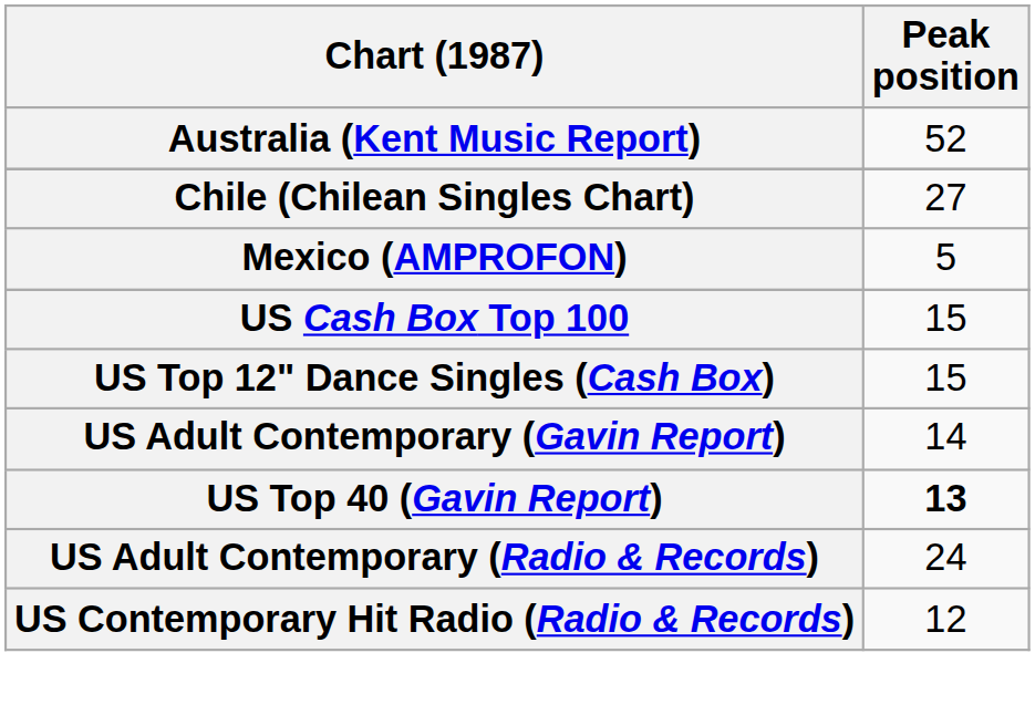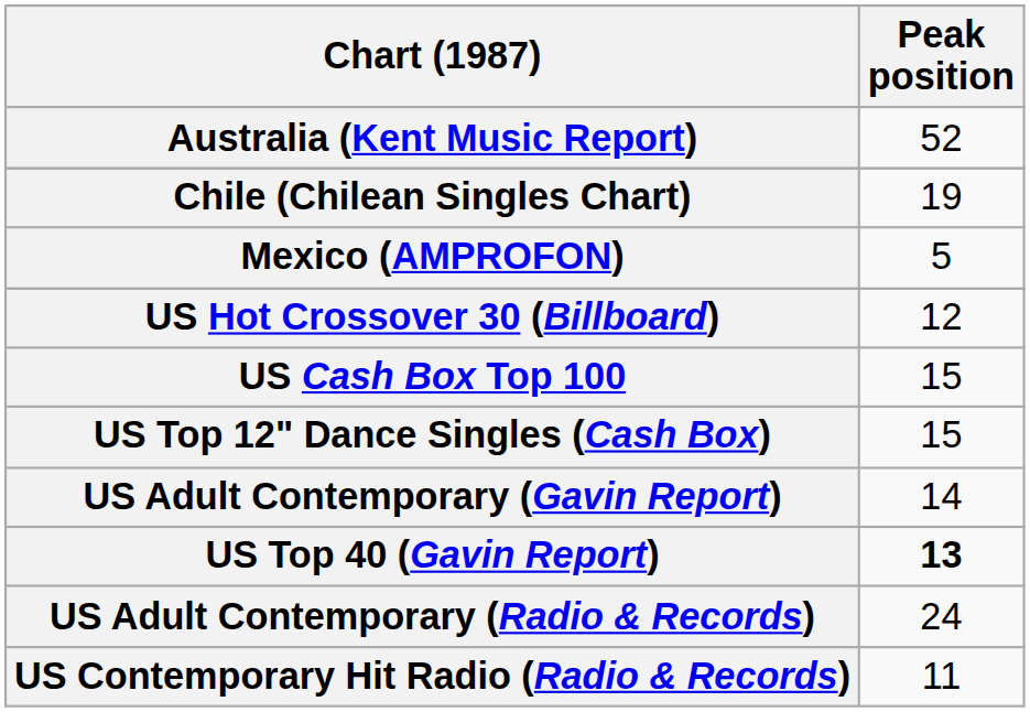 <table class="wikitable sortable plainrowheaders" style="text-align:center">
 <tr>
 <th scope="col">Chart (1987)</th>
 <th scope="col">Peak<br>position</th>
 </tr>
 <tr>
 <th scope="row">Australia (<a href='#'>Kent Music Report</a>)</th>
 <td>52</td>
 </tr>
 <tr>
 </tr>
 <tr>
 </tr>
 <tr>
 <th scope="row">Chile (Chilean Singles Chart)</th>
-<td>27</td>
+<td>19</td>
 </tr>
 <tr>
 <th scope="row">Mexico (<a href='#'>AMPROFON</a>)</th>
 <td>5</td>
 </tr>
 <tr>
 </tr>
 <tr>
 </tr>
 <tr>
 </tr>
 <tr>
 </tr>
 <tr>
 </tr>
 <tr>
 </tr>
 <tr>
 </tr>
 <tr>
+</tr>
+<tr>
+<th scope="row">US <a href='#'>Hot Crossover 30</a> (<em><a href='#'>Billboard</a></em>)</th>
+<td>12</td>
 </tr>
 <tr>
 <th scope="row">US <a href='#'><em>Cash Box</em> Top 100</a></th>
 <td>15</td>
 </tr>
 <tr>
 <th scope="row">US Top 12" Dance Singles (<em><a href='#'>Cash Box</a></em>)</th>
 <td>15</td>
 </tr>
 <tr>
 <th scope="row">US Adult Contemporary (<em><a href='#'>Gavin Report</a></em>)</th>
 <td>14</td>
 </tr>
 <tr>
 <th scope="row">US Top 40 (<em><a href='#'>Gavin Report</a></em>)</th>
 <td><strong>13</strong></td>
 </tr>
 <tr>
 <th scope="row">US Adult Contemporary (<em><a href='#'>Radio & Records</a></em>)</th>
 <td>24</td>
 </tr>
 <tr>
 <th scope="row">US Contemporary Hit Radio (<em><a href='#'>Radio & Records</a></em>)</th>
-<td>12</td>
+<td>11</td>
 </tr>
 </table>
